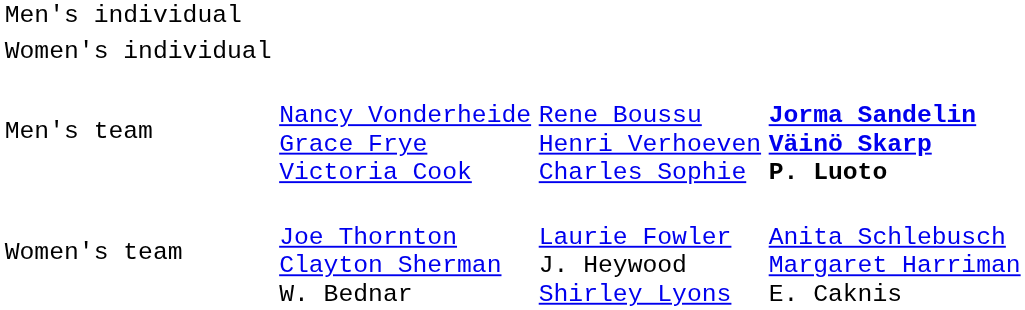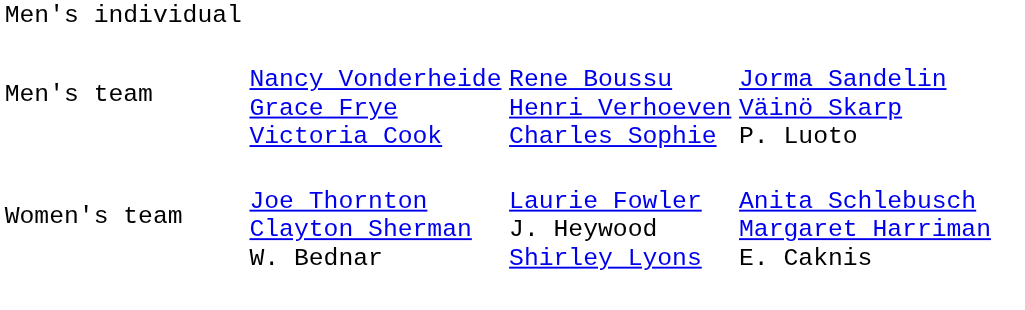 <table>
 <tr>
 <td>Men's individual</td>
 <td></td>
 <td></td>
 <td></td>
 </tr>
 <tr>
-<td>Women's individual</td>
-<td></td>
-<td></td>
-<td></td>
-</tr>
-<tr>
 <td>Men's team</td>
 <td> <br> <a href='#'>Nancy Vonderheide</a> <br> <a href='#'>Grace Frye</a> <br> <a href='#'>Victoria Cook</a></td>
 <td> <br> <a href='#'>Rene Boussu</a> <br> <a href='#'>Henri Verhoeven</a> <br> <a href='#'>Charles Sophie</a></td>
-<td><strong> <br> <a href='#'>Jorma Sandelin</a> <br> <a href='#'>Väinö Skarp</a> <br> P. Luoto</strong></td>
+<td> <br> <a href='#'>Jorma Sandelin</a> <br> <a href='#'>Väinö Skarp</a> <br> P. Luoto</td>
 </tr>
 <tr>
 <td>Women's team</td>
 <td> <br> <a href='#'>Joe Thornton</a> <br> <a href='#'>Clayton Sherman</a> <br> W. Bednar</td>
 <td> <br> <a href='#'>Laurie Fowler</a> <br> J. Heywood <br> <a href='#'>Shirley Lyons</a></td>
 <td> <br> <a href='#'>Anita Schlebusch</a> <br> <a href='#'>Margaret Harriman</a> <br> E. Caknis</td>
 </tr>
 </table>
